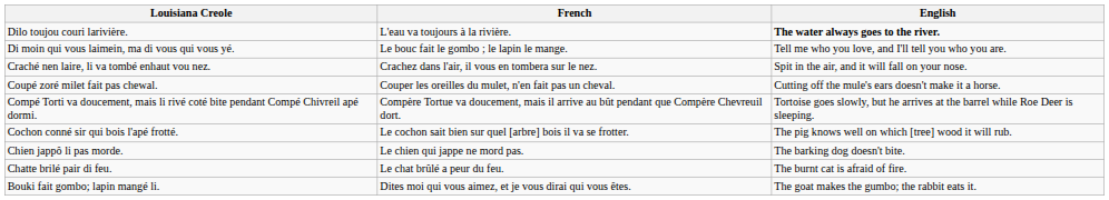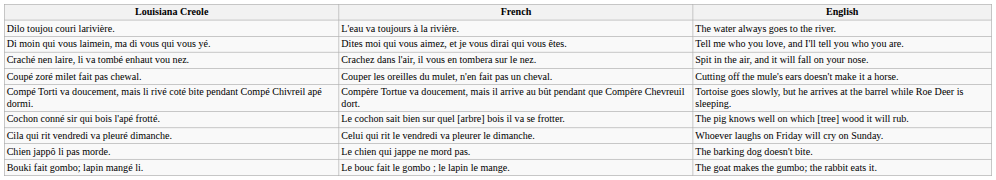 <table class="wikitable">
 <tr>
 <th>Louisiana Creole</th>
 <th>French</th>
 <th>English</th>
 </tr>
 <tr>
 <td>Dilo toujou couri larivière.</td>
 <td>L'eau va toujours à la rivière.</td>
-<td><strong>The water always goes to the river.</strong></td>
+<td>The water always goes to the river.</td>
 </tr>
 <tr>
 <td>Di moin qui vous laimein, ma di vous qui vous yé.</td>
-<td>Le bouc fait le gombo ; le lapin le mange.</td>
+<td>Dites moi qui vous aimez, et je vous dirai qui vous êtes.</td>
 <td>Tell me who you love, and I'll tell you who you are.</td>
 </tr>
 <tr>
 <td>Craché nen laire, li va tombé enhaut vou nez.</td>
 <td>Crachez dans l'air, il vous en tombera sur le nez.</td>
 <td>Spit in the air, and it will fall on your nose.</td>
 </tr>
 <tr>
 <td>Coupé zoré milet fait pas chewal.</td>
 <td>Couper les oreilles du mulet, n'en fait pas un cheval.</td>
 <td>Cutting off the mule's ears doesn't make it a horse.</td>
 </tr>
 <tr>
 <td>Compé Torti va doucement, mais li rivé coté bite pendant Compé Chivreil apé dormi.</td>
 <td>Compère Tortue va doucement, mais il arrive au bût pendant que Compère Chevreuil dort.</td>
 <td>Tortoise goes slowly, but he arrives at the barrel while Roe Deer is sleeping.</td>
 </tr>
 <tr>
 <td>Cochon conné sir qui bois l'apé frotté.</td>
 <td>Le cochon sait bien sur quel [arbre] bois il va se frotter.</td>
 <td>The pig knows well on which [tree] wood it will rub.</td>
 </tr>
 <tr>
+<td>Cila qui rit vendredi va pleuré dimanche.</td>
+<td>Celui qui rit le vendredi va pleurer le dimanche.</td>
+<td>Whoever laughs on Friday will cry on Sunday.</td>
+</tr>
+<tr>
 <td>Chien jappô li pas morde.</td>
 <td>Le chien qui jappe ne mord pas.</td>
 <td>The barking dog doesn't bite.</td>
 </tr>
 <tr>
-<td>Chatte brilé pair di feu.</td>
-<td>Le chat brûlé a peur du feu.</td>
-<td>The burnt cat is afraid of fire.</td>
-</tr>
-<tr>
 <td>Bouki fait gombo; lapin mangé li.</td>
-<td>Dites moi qui vous aimez, et je vous dirai qui vous êtes.</td>
+<td>Le bouc fait le gombo ; le lapin le mange.</td>
 <td>The goat makes the gumbo; the rabbit eats it.</td>
 </tr>
 </table>
